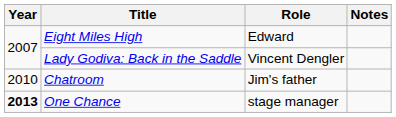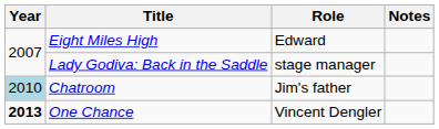 <table class="wikitable sortable">
 <tr>
 <th>Year</th>
 <th>Title</th>
 <th>Role</th>
 <th class="unsortable">Notes</th>
 </tr>
 <tr>
 <td rowspan=2>2007</td>
 <td><em><a href='#'>Eight Miles High</a></em></td>
 <td>Edward</td>
 <td></td>
 </tr>
 <tr>
 <td><em><a href='#'>Lady Godiva: Back in the Saddle</a></em></td>
-<td>Vincent Dengler</td>
+<td>stage manager</td>
 <td></td>
 </tr>
 <tr>
-<td>2010</td>
+<td style="background: lightblue;">2010</td>
 <td><em><a href='#'>Chatroom</a></em></td>
 <td>Jim's father</td>
 <td></td>
 </tr>
 <tr>
 <td><strong>2013</strong></td>
 <td><em><a href='#'>One Chance</a></em></td>
-<td>stage manager</td>
+<td>Vincent Dengler</td>
 <td></td>
 </tr>
 </table>
